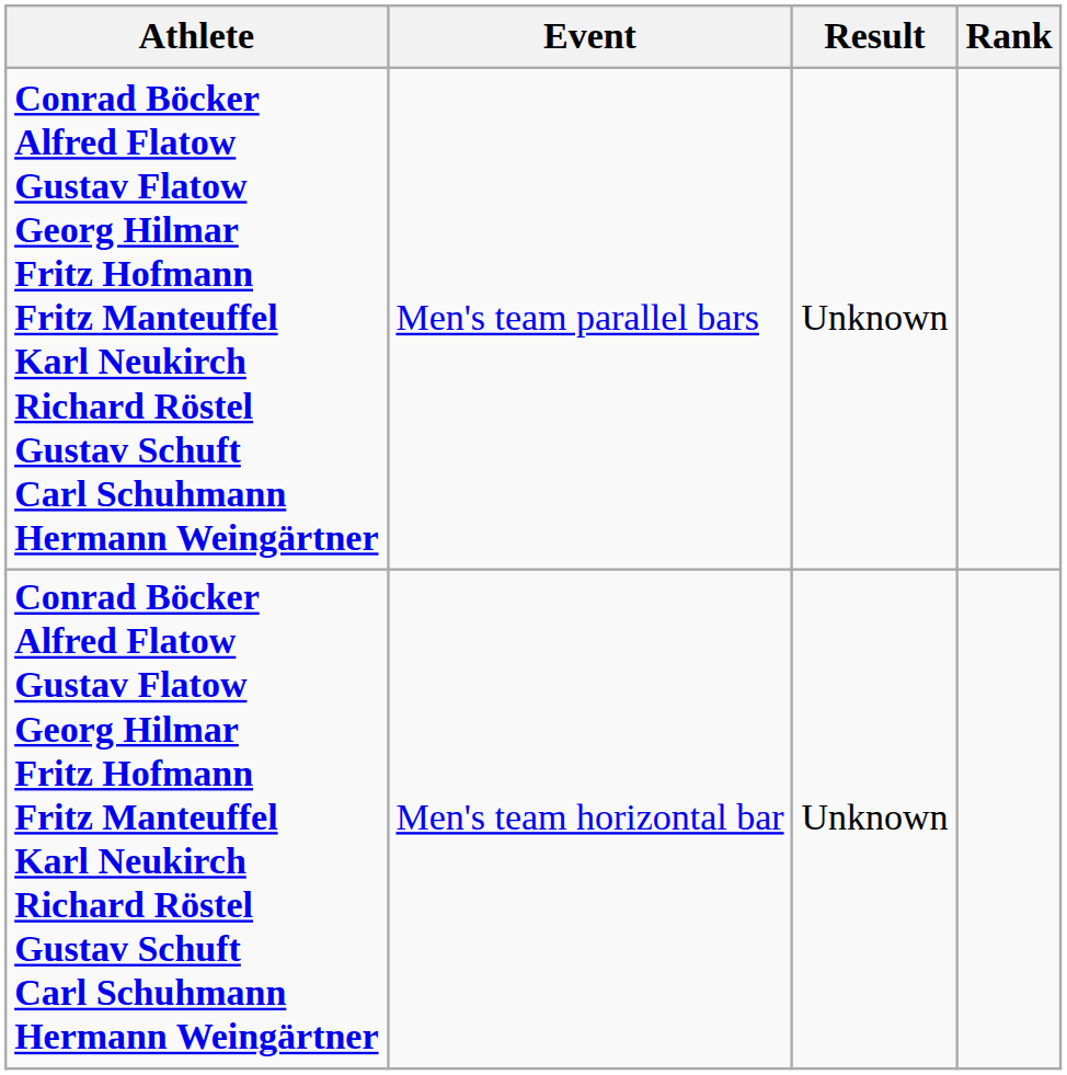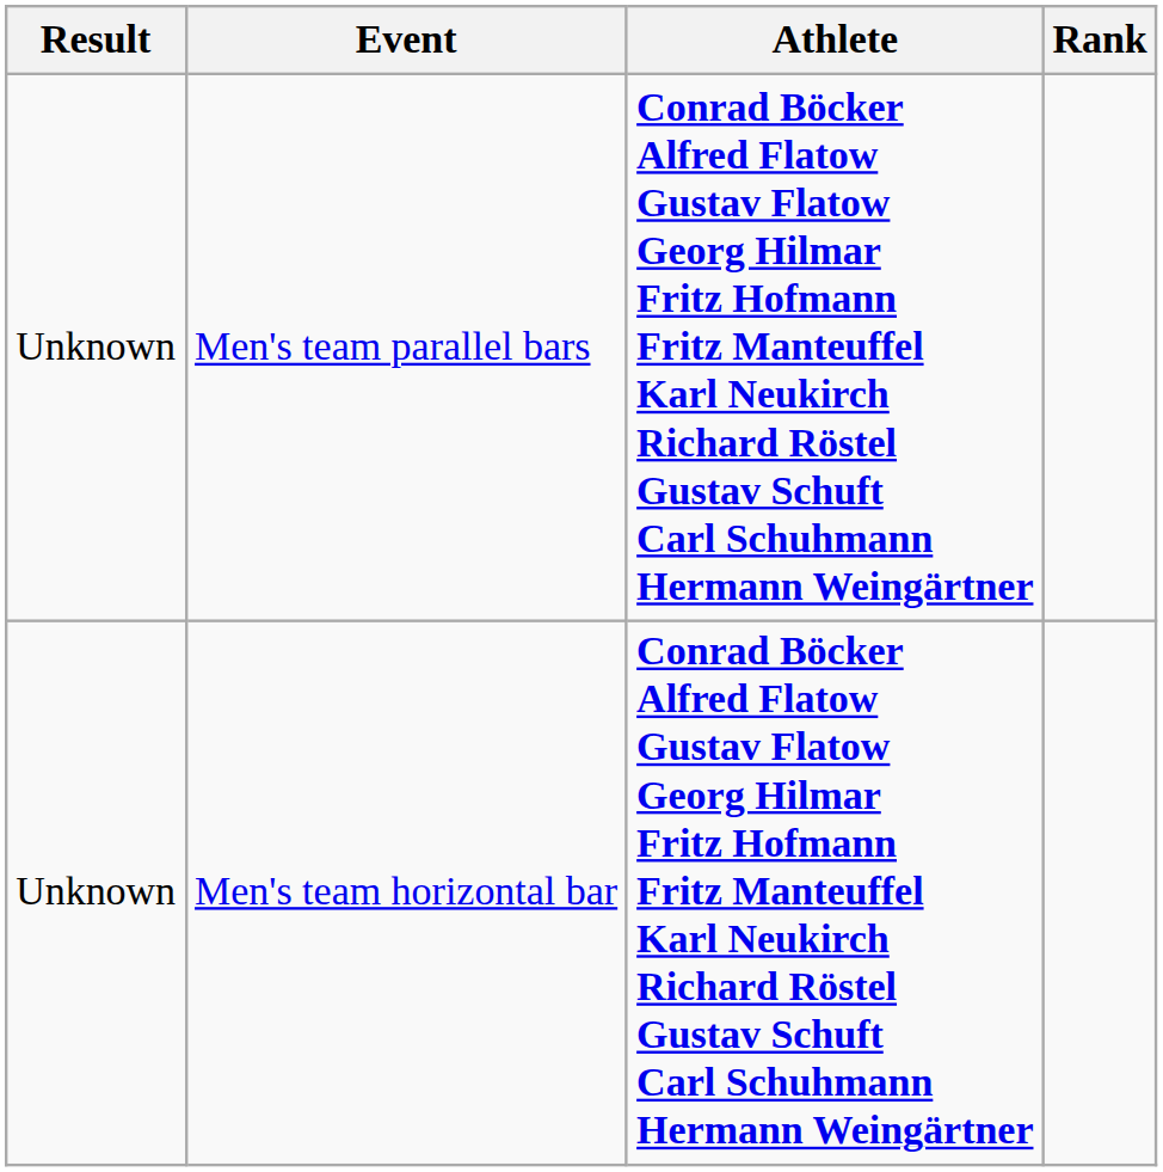 <table class="wikitable" style="font-size:90%">
 <tr>
+<th>Result</th>
+<th>Event</th>
 <th>Athlete</th>
-<th>Event</th>
-<th>Result</th>
 <th>Rank</th>
 </tr>
 <tr>
+<td align="center">Unknown</td>
+<td><a href='#'>Men's team parallel bars</a></td>
 <td><strong><a href='#'>Conrad Böcker</a><br><a href='#'>Alfred Flatow</a><br><a href='#'>Gustav Flatow</a><br><a href='#'>Georg Hilmar</a><br><a href='#'>Fritz Hofmann</a><br><a href='#'>Fritz Manteuffel</a><br><a href='#'>Karl Neukirch</a><br><a href='#'>Richard Röstel</a><br><a href='#'>Gustav Schuft</a><br><a href='#'>Carl Schuhmann</a><br><a href='#'>Hermann Weingärtner</a></strong></td>
-<td><a href='#'>Men's team parallel bars</a></td>
-<td align="center">Unknown</td>
 <td></td>
 </tr>
 <tr>
+<td align="center">Unknown</td>
+<td><a href='#'>Men's team horizontal bar</a></td>
 <td><strong><a href='#'>Conrad Böcker</a><br><a href='#'>Alfred Flatow</a><br><a href='#'>Gustav Flatow</a><br><a href='#'>Georg Hilmar</a><br><a href='#'>Fritz Hofmann</a><br><a href='#'>Fritz Manteuffel</a><br><a href='#'>Karl Neukirch</a><br><a href='#'>Richard Röstel</a><br><a href='#'>Gustav Schuft</a><br><a href='#'>Carl Schuhmann</a><br><a href='#'>Hermann Weingärtner</a></strong></td>
-<td><a href='#'>Men's team horizontal bar</a></td>
-<td align="center">Unknown</td>
 <td></td>
 </tr>
 </table>
